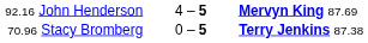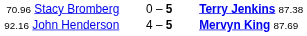 <table style="text-align:center">
 <tr>
 <th width=223></th>
 <th width=100></th>
 <th width=223></th>
 </tr>
 <tr>
+<td align=right><small>70.96</small> <a href='#'>Stacy Bromberg</a> </td>
+<td>0 – <strong>5</strong></td>
+<td align=left> <strong><a href='#'>Terry Jenkins</a></strong> <small>87.38</small></td>
+</tr>
+<tr>
 <td align=right><small>92.16</small> <a href='#'>John Henderson</a> </td>
 <td>4 – <strong>5</strong></td>
 <td align=left> <strong><a href='#'>Mervyn King</a></strong> <small>87.69</small></td>
 </tr>
-<tr>
-<td align=right><small>70.96</small> <a href='#'>Stacy Bromberg</a> </td>
-<td>0 – <strong>5</strong></td>
-<td align=left> <strong><a href='#'>Terry Jenkins</a></strong> <small>87.38</small></td>
-</tr>
 </table>
